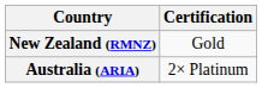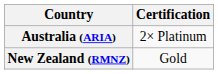 <table class="wikitable sortable plainrowheaders">
 <tr>
 <th scope="col">Country</th>
 <th scope="col">Certification</th>
 </tr>
 <tr>
+<th scope="row">Australia <small>(<a href='#'>ARIA</a>)</small></th>
+<td style="text-align:center;">2× Platinum</td>
+</tr>
+<tr>
 <th scope="row">New Zealand <small>(<a href='#'>RMNZ</a>)</small></th>
 <td style="text-align:center;">Gold</td>
 </tr>
-<tr>
-<th scope="row">Australia <small>(<a href='#'>ARIA</a>)</small></th>
-<td style="text-align:center;">2× Platinum</td>
-</tr>
 </table>
